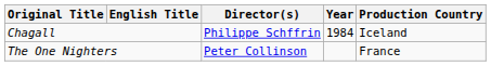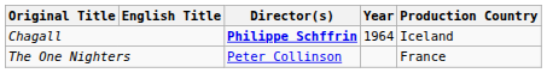 <table class="wikitable sortable">
 <tr>
 <th>Original Title</th>
 <th>English Title</th>
 <th>Director(s)</th>
 <th>Year</th>
 <th>Production Country</th>
 </tr>
 <tr>
 <td colspan="2"><em>Chagall</em></td>
-<td><a href='#'>Philippe Schffrin</a></td>
-<td>1984</td>
+<td><strong><a href='#'>Philippe Schffrin</a></strong></td>
+<td>1964</td>
 <td>Iceland</td>
 </tr>
 <tr>
 <td colspan="2"><em>The One Nighters</em></td>
 <td><a href='#'>Peter Collinson</a></td>
 <td></td>
 <td>France</td>
 </tr>
 </table>
